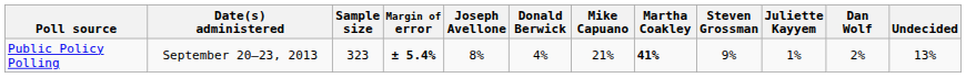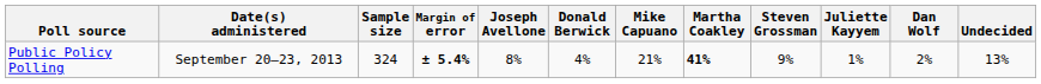 <table class="wikitable">
 <tr valign= bottom>
 <th style="width:145px;">Poll source</th>
 <th style="width:190px;">Date(s)<br>administered</th>
 <th>Sample<br>size</th>
 <th><small>Margin of</small><br>error</th>
 <th style="width:60px;">Joseph<br>Avellone</th>
 <th style="width:60px;">Donald<br>Berwick</th>
 <th style="width:60px;">Mike<br>Capuano</th>
 <th style="width:60px;">Martha<br>Coakley</th>
 <th style="width:60px;">Steven<br>Grossman</th>
 <th style="width:60px;">Juliette<br>Kayyem</th>
 <th style="width:60px;">Dan<br>Wolf</th>
 <th style="width:40px;">Undecided</th>
 </tr>
 <tr>
 <td><a href='#'>Public Policy Polling</a></td>
 <td align=center>September 20–23, 2013</td>
-<td align=center>323</td>
+<td align=center>324</td>
 <td align=center><strong>± 5.4%</strong></td>
 <td align=center>8%</td>
 <td align=center>4%</td>
 <td align=center>21%</td>
 <td><strong>41%</strong></td>
 <td align=center>9%</td>
 <td align=center>1%</td>
 <td align=center>2%</td>
 <td align=center>13%</td>
 </tr>
 </table>
